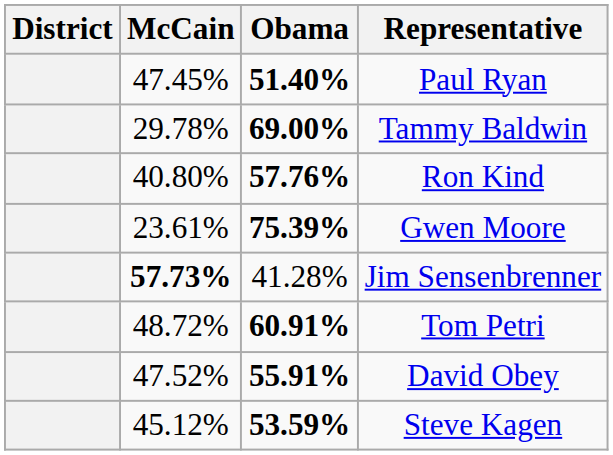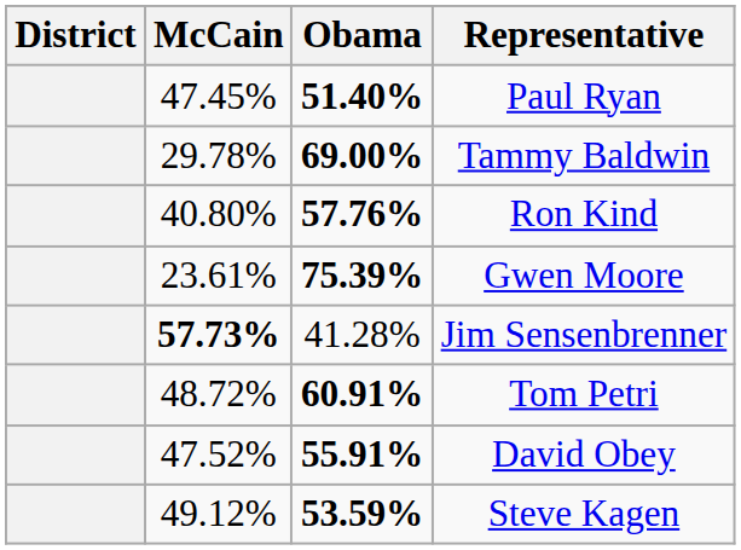 <table class=wikitable>
 <tr>
 <th>District</th>
 <th>McCain</th>
 <th>Obama</th>
 <th>Representative</th>
 </tr>
 <tr align=center>
 <th></th>
 <td>47.45%</td>
 <td><strong>51.40%</strong></td>
 <td><a href='#'>Paul Ryan</a></td>
 </tr>
 <tr align=center>
 <th></th>
 <td>29.78%</td>
 <td><strong>69.00%</strong></td>
 <td><a href='#'>Tammy Baldwin</a></td>
 </tr>
 <tr align=center>
 <th></th>
 <td>40.80%</td>
 <td><strong>57.76%</strong></td>
 <td><a href='#'>Ron Kind</a></td>
 </tr>
 <tr align=center>
 <th></th>
 <td>23.61%</td>
 <td><strong>75.39%</strong></td>
 <td><a href='#'>Gwen Moore</a></td>
 </tr>
 <tr align=center>
 <th></th>
 <td><strong>57.73%</strong></td>
 <td>41.28%</td>
 <td><a href='#'>Jim Sensenbrenner</a></td>
 </tr>
 <tr align=center>
 <th></th>
 <td>48.72%</td>
 <td><strong>60.91%</strong></td>
 <td><a href='#'>Tom Petri</a></td>
 </tr>
 <tr align=center>
 <th></th>
 <td>47.52%</td>
 <td><strong>55.91%</strong></td>
 <td><a href='#'>David Obey</a></td>
 </tr>
 <tr align=center>
 <th></th>
-<td>45.12%</td>
+<td>49.12%</td>
 <td><strong>53.59%</strong></td>
 <td><a href='#'>Steve Kagen</a></td>
 </tr>
 </table>
